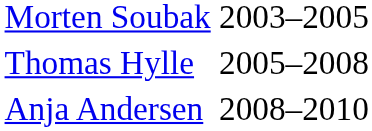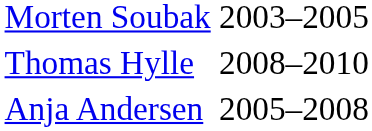 <table>
 <tr>
 <td></td>
 <td><a href='#'>Morten Soubak</a></td>
 <td>2003–2005</td>
 <td></td>
 </tr>
 <tr>
 <td></td>
 <td><a href='#'>Thomas Hylle</a></td>
-<td>2005–2008</td>
+<td>2008–2010</td>
 <td></td>
 </tr>
 <tr>
 <td></td>
 <td><a href='#'>Anja Andersen</a></td>
-<td>2008–2010</td>
+<td>2005–2008</td>
 <td></td>
 </tr>
 </table>
